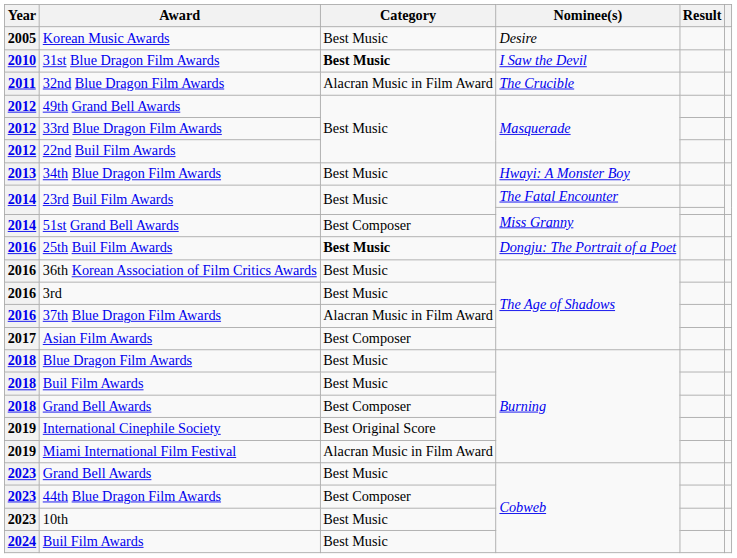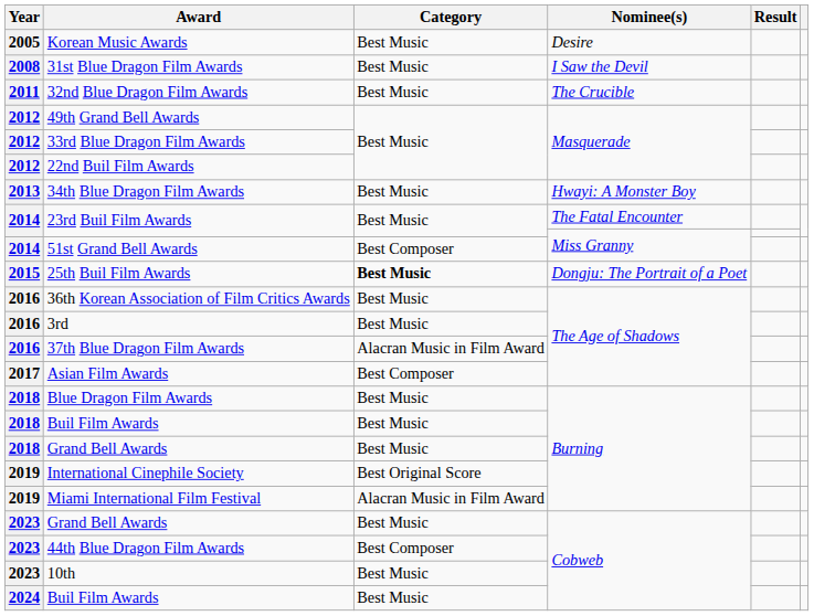 <table class="wikitable plainrowheaders sortable">
 <tr>
 <th scope="col">Year</th>
 <th scope="col">Award</th>
 <th scope="col">Category</th>
 <th scope="col">Nominee(s)</th>
 <th scope="col">Result</th>
 <th scope="col" class="unsortable"></th>
 </tr>
 <tr>
 <th scope="row">2005</th>
 <td><a href='#'>Korean Music Awards</a></td>
 <td>Best Music</td>
 <td><em>Desire</em></td>
 <td></td>
 <td></td>
 </tr>
 <tr>
-<th scope="row"><a href='#'>2010</a></th>
+<th scope="row"><a href='#'>2008</a></th>
 <td><a href='#'>31st</a> <a href='#'>Blue Dragon Film Awards</a></td>
-<td><strong>Best Music</strong></td>
+<td>Best Music</td>
 <td><em><a href='#'>I Saw the Devil</a></em></td>
 <td></td>
 <td></td>
 </tr>
 <tr>
 <th scope="row"><a href='#'>2011</a></th>
 <td><a href='#'>32nd</a> <a href='#'>Blue Dragon Film Awards</a></td>
-<td>Alacran Music in Film Award</td>
+<td>Best Music</td>
 <td><em><a href='#'>The Crucible</a></em></td>
 <td></td>
 <td></td>
 </tr>
 <tr>
 <th scope="row"><a href='#'>2012</a></th>
 <td><a href='#'>49th</a> <a href='#'>Grand Bell Awards</a></td>
 <td rowspan="3">Best Music </td>
 <td rowspan="3"><em><a href='#'>Masquerade</a></em></td>
 <td></td>
 <td></td>
 </tr>
 <tr>
 <th scope="row"><a href='#'>2012</a></th>
 <td><a href='#'>33rd</a> <a href='#'>Blue Dragon Film Awards</a></td>
 <td></td>
 <td></td>
 </tr>
 <tr>
 <th scope="row"><a href='#'>2012</a></th>
 <td><a href='#'>22nd</a> <a href='#'>Buil Film Awards</a></td>
 <td></td>
 <td></td>
 </tr>
 <tr>
 <th scope="row"><a href='#'>2013</a></th>
 <td><a href='#'>34th</a> <a href='#'>Blue Dragon Film Awards</a></td>
 <td>Best Music</td>
 <td><em><a href='#'>Hwayi: A Monster Boy</a></em></td>
 <td></td>
 <td></td>
 </tr>
 <tr>
 <th scope="row" rowspan="2"><a href='#'>2014</a></th>
 <td rowspan="2"><a href='#'>23rd</a> <a href='#'>Buil Film Awards</a></td>
 <td rowspan="2">Best Music</td>
 <td><em><a href='#'>The Fatal Encounter</a></em></td>
 <td></td>
 <td rowspan="2"></td>
 </tr>
 <tr>
 <td rowspan="2"><em><a href='#'>Miss Granny</a></em></td>
 <td></td>
 </tr>
 <tr>
 <th scope="row"><a href='#'>2014</a></th>
 <td><a href='#'>51st</a> <a href='#'>Grand Bell Awards</a></td>
 <td>Best Composer</td>
 <td></td>
 <td></td>
 </tr>
 <tr>
-<th scope="row"><a href='#'>2016</a></th>
+<th scope="row"><a href='#'>2015</a></th>
 <td><a href='#'>25th</a> <a href='#'>Buil Film Awards</a></td>
 <td><strong>Best Music</strong></td>
 <td><em><a href='#'>Dongju: The Portrait of a Poet</a></em></td>
 <td></td>
 <td></td>
 </tr>
 <tr>
 <th scope="row">2016</th>
 <td>36th <a href='#'>Korean Association of Film Critics Awards</a></td>
 <td>Best Music</td>
 <td rowspan="4"><em><a href='#'>The Age of Shadows</a></em></td>
 <td></td>
 <td></td>
 </tr>
 <tr>
 <th scope="row">2016</th>
 <td>3rd </td>
 <td>Best Music</td>
 <td></td>
 <td></td>
 </tr>
 <tr>
 <th scope="row"><a href='#'>2016</a></th>
 <td><a href='#'>37th</a> <a href='#'>Blue Dragon Film Awards</a></td>
 <td>Alacran Music in Film Award</td>
 <td></td>
 <td></td>
 </tr>
 <tr>
 <th scope="row">2017</th>
 <td><a href='#'>Asian Film Awards</a></td>
 <td>Best Composer</td>
 <td></td>
 <td></td>
 </tr>
 <tr>
 <th scope="row"><a href='#'>2018</a></th>
 <td><a href='#'>Blue Dragon Film Awards</a></td>
 <td>Best Music</td>
 <td rowspan="5"><em><a href='#'>Burning</a></em></td>
 <td></td>
 <td></td>
 </tr>
 <tr>
 <th scope="row"><a href='#'>2018</a></th>
 <td><a href='#'>Buil Film Awards</a></td>
 <td>Best Music</td>
 <td></td>
 <td></td>
 </tr>
 <tr>
 <th scope="row"><a href='#'>2018</a></th>
 <td><a href='#'>Grand Bell Awards</a></td>
-<td>Best Composer</td>
+<td>Best Music</td>
 <td></td>
 <td></td>
 </tr>
 <tr>
 <th scope="row">2019</th>
 <td><a href='#'>International Cinephile Society</a></td>
 <td>Best Original Score</td>
 <td></td>
 <td></td>
 </tr>
 <tr>
 <th scope="row">2019</th>
 <td><a href='#'>Miami International Film Festival</a></td>
 <td>Alacran Music in Film Award</td>
 <td></td>
 <td></td>
 </tr>
 <tr>
 <th scope="row"><a href='#'>2023</a></th>
 <td><a href='#'>Grand Bell Awards</a></td>
 <td>Best Music</td>
 <td rowspan="4"><em><a href='#'>Cobweb</a></em></td>
 <td></td>
 <td></td>
 </tr>
 <tr>
 <th scope="row"><a href='#'>2023</a></th>
 <td><a href='#'>44th</a> <a href='#'>Blue Dragon Film Awards</a></td>
 <td>Best Composer</td>
 <td></td>
 <td></td>
 </tr>
 <tr>
 <th scope="row">2023</th>
 <td>10th </td>
 <td>Best Music</td>
 <td></td>
 <td></td>
 </tr>
 <tr>
 <th scope="row"><a href='#'>2024</a></th>
 <td><a href='#'>Buil Film Awards</a></td>
 <td>Best Music</td>
 <td></td>
 <td></td>
 </tr>
 </table>
